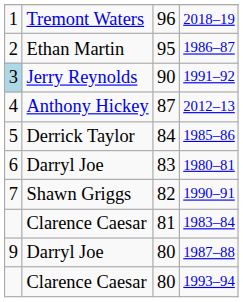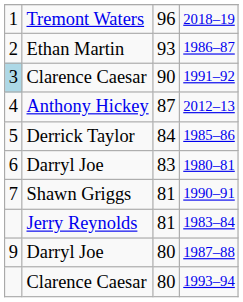 <table class="wikitable">
 <tr>
 </tr>
 <tr>
 <td>1</td>
 <td><a href='#'>Tremont Waters</a></td>
 <td>96</td>
 <td style="font-size:80%;"><a href='#'>2018–19</a></td>
 </tr>
 <tr>
 <td>2</td>
 <td>Ethan Martin</td>
-<td>95</td>
+<td>93</td>
 <td style="font-size:80%;"><a href='#'>1986–87</a></td>
 </tr>
 <tr>
 <td style="background: lightblue;">3</td>
-<td><a href='#'>Jerry Reynolds</a></td>
+<td>Clarence Caesar</td>
 <td>90</td>
 <td style="font-size:80%;"><a href='#'>1991–92</a></td>
 </tr>
 <tr>
 <td>4</td>
 <td><a href='#'>Anthony Hickey</a></td>
 <td>87</td>
 <td style="font-size:80%;"><a href='#'>2012–13</a></td>
 </tr>
 <tr>
 <td>5</td>
 <td>Derrick Taylor</td>
 <td>84</td>
 <td style="font-size:80%;"><a href='#'>1985–86</a></td>
 </tr>
 <tr>
 <td>6</td>
 <td>Darryl Joe</td>
 <td>83</td>
 <td style="font-size:80%;"><a href='#'>1980–81</a></td>
 </tr>
 <tr>
 <td>7</td>
 <td>Shawn Griggs</td>
-<td>82</td>
+<td>81</td>
 <td style="font-size:80%;"><a href='#'>1990–91</a></td>
 </tr>
 <tr>
 <td></td>
-<td>Clarence Caesar</td>
+<td><a href='#'>Jerry Reynolds</a></td>
 <td>81</td>
 <td style="font-size:80%;"><a href='#'>1983–84</a></td>
 </tr>
 <tr>
 <td>9</td>
 <td>Darryl Joe</td>
 <td>80</td>
 <td style="font-size:80%;"><a href='#'>1987–88</a></td>
 </tr>
 <tr>
 <td></td>
 <td>Clarence Caesar</td>
 <td>80</td>
 <td style="font-size:80%;"><a href='#'>1993–94</a></td>
 </tr>
 </table>
